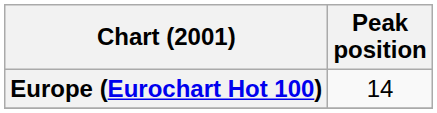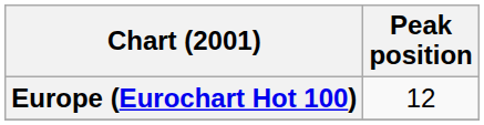 <table class="wikitable sortable plainrowheaders" style="text-align:center">
 <tr>
 <th scope="col">Chart (2001)</th>
 <th scope="col">Peak<br>position</th>
 </tr>
 <tr>
 <th scope="row">Europe (<a href='#'>Eurochart Hot 100</a>)</th>
-<td>14</td>
+<td>12</td>
 </tr>
 <tr>
 </tr>
 <tr>
 </tr>
 <tr>
 </tr>
 </table>
